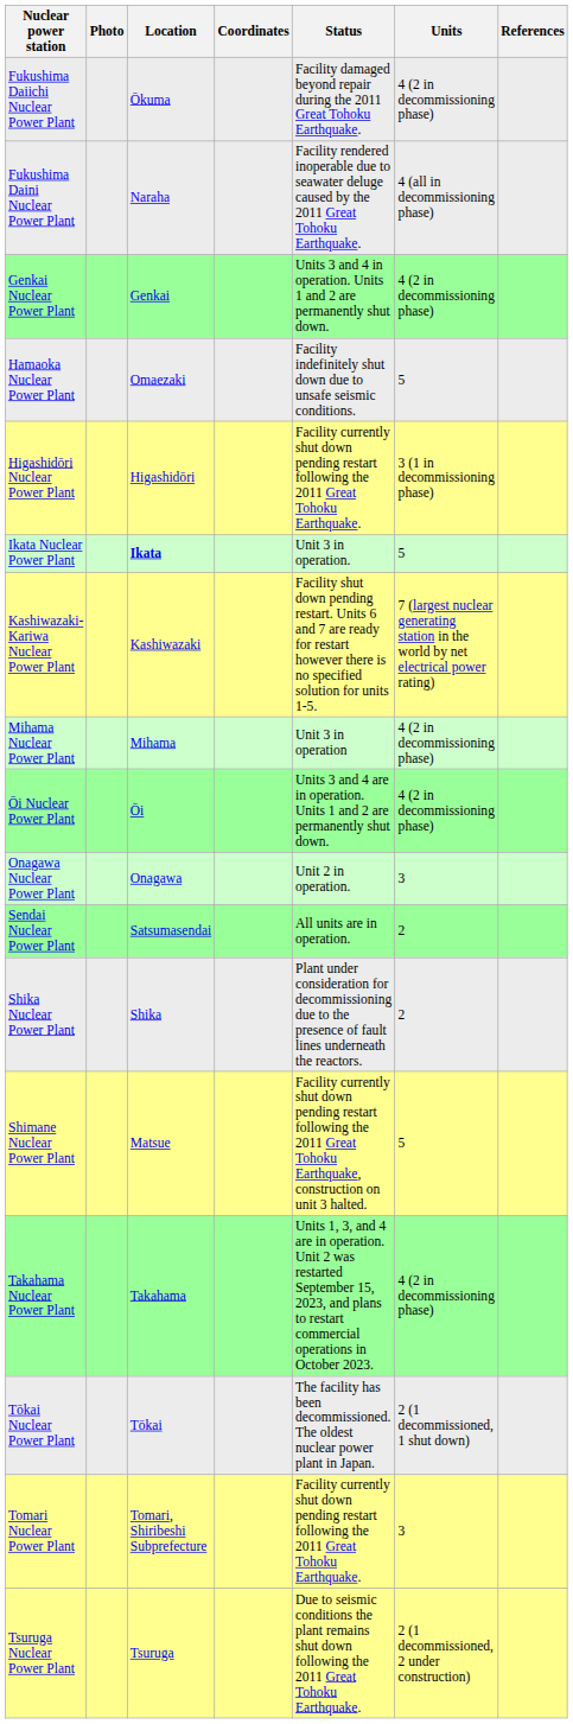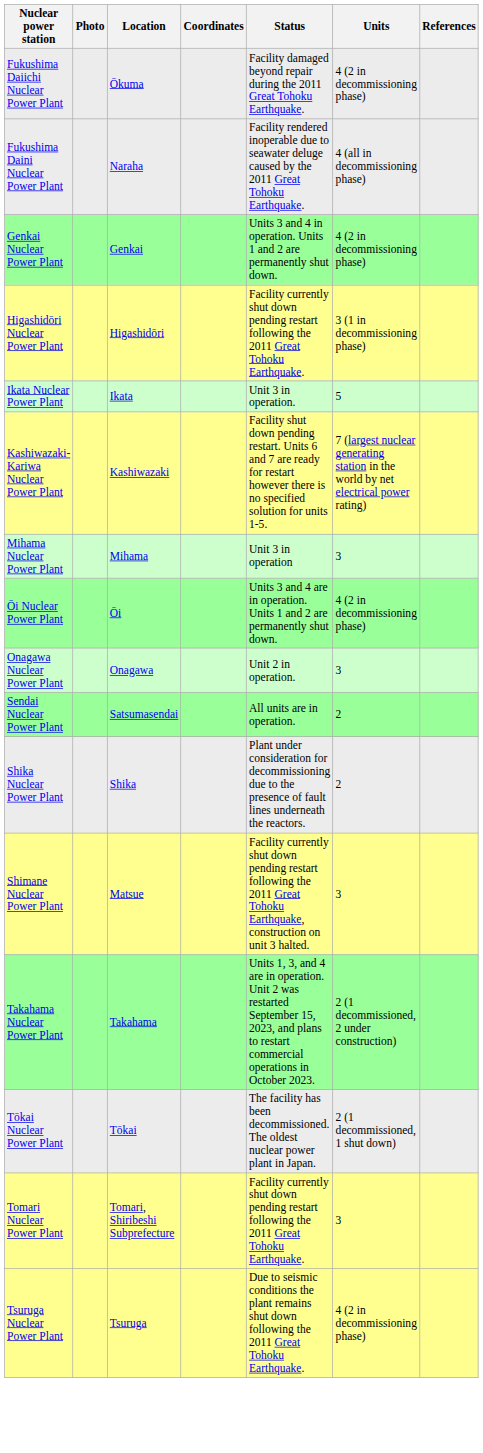 <table class="wikitable">
 <tr>
 <th>Nuclear power station</th>
 <th>Photo</th>
 <th>Location</th>
 <th>Coordinates</th>
 <th>Status</th>
 <th>Units</th>
 <th>References</th>
 </tr>
 <tr style="background-color:#ececec">
 <td><a href='#'>Fukushima Daiichi Nuclear Power Plant</a></td>
 <td></td>
 <td><a href='#'>Ōkuma</a></td>
 <td></td>
 <td>Facility damaged beyond repair during the 2011 <a href='#'>Great Tohoku Earthquake</a>.</td>
 <td>4 (2 in decommissioning phase)</td>
 <td></td>
 </tr>
 <tr style="background-color:#ececec">
 <td><a href='#'>Fukushima Daini Nuclear Power Plant</a></td>
 <td></td>
 <td><a href='#'>Naraha</a></td>
 <td></td>
 <td>Facility rendered inoperable due to seawater deluge caused by the 2011 <a href='#'>Great Tohoku Earthquake</a>.</td>
 <td>4 (all in decommissioning phase)</td>
 <td></td>
 </tr>
 <tr style="background-color:#9F9">
 <td><a href='#'>Genkai Nuclear Power Plant</a></td>
 <td></td>
 <td><a href='#'>Genkai</a></td>
 <td></td>
 <td>Units 3 and 4 in operation. Units 1 and 2 are permanently shut down.</td>
 <td>4 (2 in decommissioning phase)</td>
 <td></td>
 </tr>
-<tr style="background-color:#ececec">
-<td><a href='#'>Hamaoka Nuclear Power Plant</a></td>
-<td></td>
-<td><a href='#'>Omaezaki</a></td>
-<td></td>
-<td>Facility indefinitely shut down due to unsafe seismic conditions.</td>
-<td>5</td>
-<td></td>
-</tr>
 <tr style="background-color:#ffff90">
 <td><a href='#'>Higashidōri Nuclear Power Plant</a></td>
 <td></td>
 <td><a href='#'>Higashidōri</a></td>
 <td></td>
 <td>Facility currently shut down pending restart following the 2011 <a href='#'>Great Tohoku Earthquake</a>.</td>
 <td>3 (1 in decommissioning phase)</td>
 <td></td>
 </tr>
 <tr style="background-color:#CFC">
 <td><a href='#'>Ikata Nuclear Power Plant</a></td>
 <td></td>
-<td><strong><a href='#'>Ikata</a></strong></td>
+<td><a href='#'>Ikata</a></td>
 <td></td>
 <td>Unit 3 in operation.</td>
 <td>5</td>
 <td></td>
 </tr>
 <tr style="background-color:#ffff90">
 <td><a href='#'>Kashiwazaki-Kariwa Nuclear Power Plant</a></td>
 <td></td>
 <td><a href='#'>Kashiwazaki</a></td>
 <td></td>
 <td>Facility shut down pending restart. Units 6 and 7 are ready for restart however there is no specified solution for units 1-5.</td>
 <td>7 (<a href='#'>largest nuclear generating station</a> in the world by net <a href='#'>electrical power</a> rating)</td>
 <td></td>
 </tr>
 <tr style="background-color:#CFC">
 <td><a href='#'>Mihama Nuclear Power Plant</a></td>
 <td></td>
 <td><a href='#'>Mihama</a></td>
 <td></td>
 <td>Unit 3 in operation</td>
-<td>4 (2 in decommissioning phase)</td>
+<td>3</td>
 <td></td>
 </tr>
 <tr style="background-color:#9F9">
 <td><a href='#'>Ōi Nuclear Power Plant</a></td>
 <td></td>
 <td><a href='#'>Ōi</a></td>
 <td></td>
 <td>Units 3 and 4 are in operation. Units 1 and 2 are permanently shut down.</td>
 <td>4 (2 in decommissioning phase)</td>
 <td></td>
 </tr>
 <tr style="background-color:#CFC">
 <td><a href='#'>Onagawa Nuclear Power Plant</a></td>
 <td></td>
 <td><a href='#'>Onagawa</a></td>
 <td></td>
 <td>Unit 2  in operation.</td>
 <td>3</td>
 <td></td>
 </tr>
 <tr style="background-color:#9F9">
 <td><a href='#'>Sendai Nuclear Power Plant</a></td>
 <td></td>
 <td><a href='#'>Satsumasendai</a></td>
 <td></td>
 <td>All units are in operation.</td>
 <td>2</td>
 <td></td>
 </tr>
 <tr style="background-color:#ececec">
 <td><a href='#'>Shika Nuclear Power Plant</a></td>
 <td></td>
 <td><a href='#'>Shika</a></td>
 <td></td>
 <td>Plant under consideration for decommissioning due to the presence of fault lines underneath the reactors.</td>
 <td>2</td>
 <td></td>
 </tr>
 <tr style="background-color:#ffff90">
 <td><a href='#'>Shimane Nuclear Power Plant</a></td>
 <td></td>
 <td><a href='#'>Matsue</a></td>
 <td></td>
 <td>Facility currently shut down pending restart following the 2011 <a href='#'>Great Tohoku Earthquake</a>, construction on unit 3 halted.</td>
-<td>5</td>
+<td>3</td>
 <td></td>
 </tr>
 <tr style="background-color:#9F9">
 <td><a href='#'>Takahama Nuclear Power Plant</a></td>
 <td></td>
 <td><a href='#'>Takahama</a></td>
 <td></td>
 <td>Units 1, 3, and 4 are in operation. Unit 2 was restarted September 15, 2023, and plans to restart commercial operations in October 2023.</td>
-<td>4 (2 in decommissioning phase)</td>
+<td>2 (1 decommissioned, 2 under construction)</td>
 <td></td>
 </tr>
 <tr style="background-color:#ececec">
 <td><a href='#'>Tōkai Nuclear Power Plant</a></td>
 <td></td>
 <td><a href='#'>Tōkai</a></td>
 <td></td>
 <td>The facility has been decommissioned. The oldest nuclear power plant in Japan.</td>
 <td>2 (1 decommissioned, 1 shut down)</td>
 <td></td>
 </tr>
 <tr style="background-color:#ffff90">
 <td><a href='#'>Tomari Nuclear Power Plant</a></td>
 <td></td>
 <td><a href='#'>Tomari</a>, <a href='#'>Shiribeshi Subprefecture</a></td>
 <td></td>
 <td>Facility currently shut down pending restart following the 2011 <a href='#'>Great Tohoku Earthquake</a>.</td>
 <td>3</td>
 <td></td>
 </tr>
 <tr style="background-color:#ffff90">
 <td><a href='#'>Tsuruga Nuclear Power Plant</a></td>
 <td></td>
 <td><a href='#'>Tsuruga</a></td>
 <td></td>
 <td>Due to seismic conditions the plant remains shut down following the 2011 <a href='#'>Great Tohoku Earthquake</a>.</td>
-<td>2 (1 decommissioned, 2 under construction)</td>
+<td>4 (2 in decommissioning phase)</td>
 <td></td>
 </tr>
 </table>
